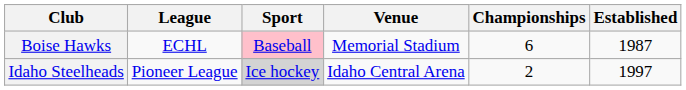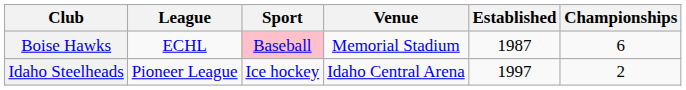 <table class="wikitable">
 <tr>
 <th scope="col">Club</th>
 <th scope="col">League</th>
 <th scope="col">Sport</th>
 <th scope="col">Venue</th>
+<th scope="col">Established</th>
 <th scope="col">Championships</th>
-<th scope="col">Established</th>
 </tr>
 <tr>
 <th scope="row" style="font-weight: normal;"><a href='#'>Boise Hawks</a></th>
 <td align=center><a href='#'>ECHL</a></td>
 <td align=center style="background: pink;"><a href='#'>Baseball</a></td>
 <td align=center><a href='#'>Memorial Stadium</a></td>
+<td align=center>1987</td>
 <td align=center>6</td>
-<td align=center>1987</td>
 </tr>
 <tr>
 <th scope="row" style="font-weight: normal;"><a href='#'>Idaho Steelheads</a></th>
 <td align=center><a href='#'>Pioneer League</a></td>
-<td align=center style="background: lightgrey;"><a href='#'>Ice hockey</a></td>
+<td align=center><a href='#'>Ice hockey</a></td>
 <td align=center><a href='#'>Idaho Central Arena</a></td>
+<td align=center>1997</td>
 <td align=center>2</td>
-<td align=center>1997</td>
 </tr>
 </table>
